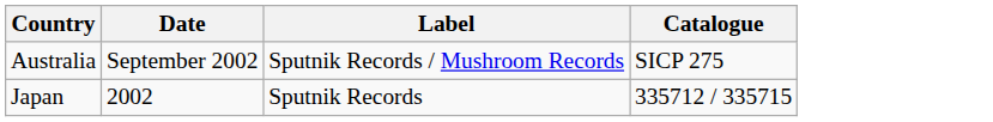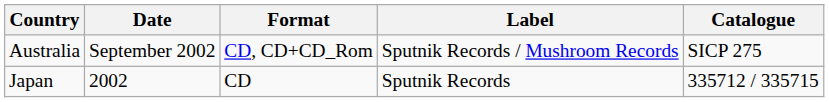 <table class="wikitable">
 <tr>
 <th>Country</th>
 <th>Date</th>
+<th>Format</th>
 <th>Label</th>
 <th>Catalogue</th>
 </tr>
 <tr>
 <td>Australia</td>
 <td>September 2002</td>
+<td><a href='#'>CD</a>, CD+CD_Rom</td>
 <td>Sputnik Records / <a href='#'>Mushroom Records</a></td>
 <td>SICP 275</td>
 </tr>
 <tr>
 <td>Japan</td>
 <td>2002</td>
+<td>CD</td>
 <td>Sputnik Records</td>
 <td>335712 / 335715</td>
 </tr>
 </table>
